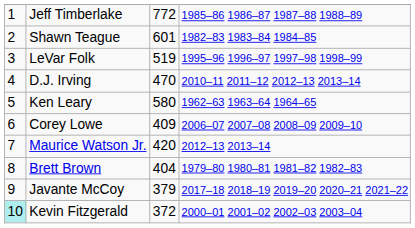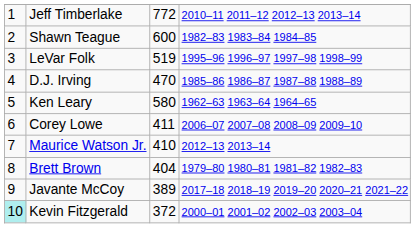 <table class="wikitable">
 <tr>
 </tr>
 <tr>
 <td>1</td>
 <td>Jeff Timberlake</td>
 <td>772</td>
-<td style="font-size:80%;"><a href='#'>1985–86</a> <a href='#'>1986–87</a> <a href='#'>1987–88</a> <a href='#'>1988–89</a></td>
+<td style="font-size:80%;"><a href='#'>2010–11</a> <a href='#'>2011–12</a> <a href='#'>2012–13</a> <a href='#'>2013–14</a></td>
 </tr>
 <tr>
 <td>2</td>
 <td>Shawn Teague</td>
-<td>601</td>
+<td>600</td>
 <td style="font-size:80%;"><a href='#'>1982–83</a> <a href='#'>1983–84</a> <a href='#'>1984–85</a></td>
 </tr>
 <tr>
 <td>3</td>
 <td>LeVar Folk</td>
 <td>519</td>
 <td style="font-size:80%;"><a href='#'>1995–96</a> <a href='#'>1996–97</a> <a href='#'>1997–98</a> <a href='#'>1998–99</a></td>
 </tr>
 <tr>
 <td>4</td>
 <td>D.J. Irving</td>
 <td>470</td>
-<td style="font-size:80%;"><a href='#'>2010–11</a> <a href='#'>2011–12</a> <a href='#'>2012–13</a> <a href='#'>2013–14</a></td>
+<td style="font-size:80%;"><a href='#'>1985–86</a> <a href='#'>1986–87</a> <a href='#'>1987–88</a> <a href='#'>1988–89</a></td>
 </tr>
 <tr>
 <td>5</td>
 <td>Ken Leary</td>
 <td>580</td>
 <td style="font-size:80%;"><a href='#'>1962–63</a> <a href='#'>1963–64</a> <a href='#'>1964–65</a></td>
 </tr>
 <tr>
 <td>6</td>
 <td>Corey Lowe</td>
-<td>409</td>
+<td>411</td>
 <td style="font-size:80%;"><a href='#'>2006–07</a> <a href='#'>2007–08</a> <a href='#'>2008–09</a> <a href='#'>2009–10</a></td>
 </tr>
 <tr>
 <td>7</td>
 <td><a href='#'>Maurice Watson Jr.</a></td>
-<td>420</td>
+<td>410</td>
 <td style="font-size:80%;"><a href='#'>2012–13</a> <a href='#'>2013–14</a></td>
 </tr>
 <tr>
 <td>8</td>
 <td><a href='#'>Brett Brown</a></td>
 <td>404</td>
 <td style="font-size:80%;"><a href='#'>1979–80</a> <a href='#'>1980–81</a> <a href='#'>1981–82</a> <a href='#'>1982–83</a></td>
 </tr>
 <tr>
 <td>9</td>
 <td>Javante McCoy</td>
-<td>379</td>
+<td>389</td>
 <td style="font-size:80%;"><a href='#'>2017–18</a> <a href='#'>2018–19</a> <a href='#'>2019–20</a> <a href='#'>2020–21</a> <a href='#'>2021–22</a></td>
 </tr>
 <tr>
 <td style="background: paleturquoise;">10</td>
 <td>Kevin Fitzgerald</td>
 <td>372</td>
 <td style="font-size:80%;"><a href='#'>2000–01</a> <a href='#'>2001–02</a> <a href='#'>2002–03</a> <a href='#'>2003–04</a></td>
 </tr>
 </table>
